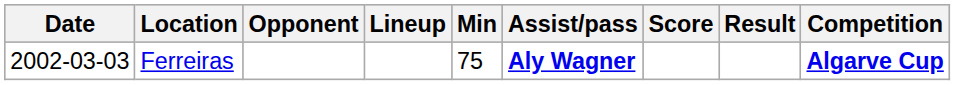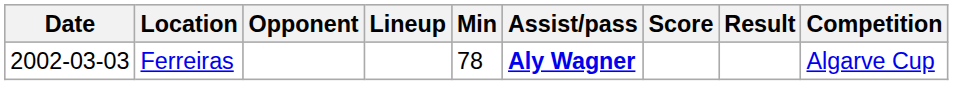 <table class="wikitable" style="font-size:90%; background:#ffffff;">
 <tr>
 <th>Date</th>
 <th>Location</th>
 <th>Opponent</th>
 <th>Lineup</th>
 <th>Min</th>
 <th>Assist/pass</th>
 <th>Score</th>
 <th>Result</th>
 <th>Competition</th>
 </tr>
 <tr>
 <td>2002-03-03</td>
 <td> <a href='#'>Ferreiras</a></td>
 <td></td>
 <td></td>
-<td>75</td>
+<td>78</td>
 <td><strong><a href='#'>Aly Wagner</a></strong></td>
 <td></td>
 <td></td>
-<td><strong><a href='#'>Algarve Cup</a></strong></td>
+<td><a href='#'>Algarve Cup</a></td>
 </tr>
 </table>
